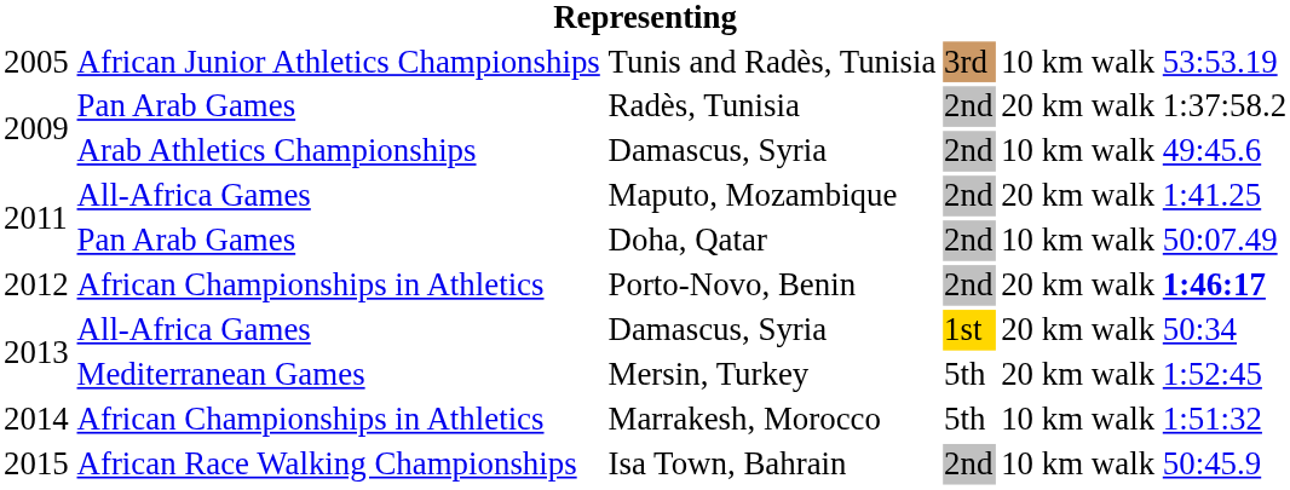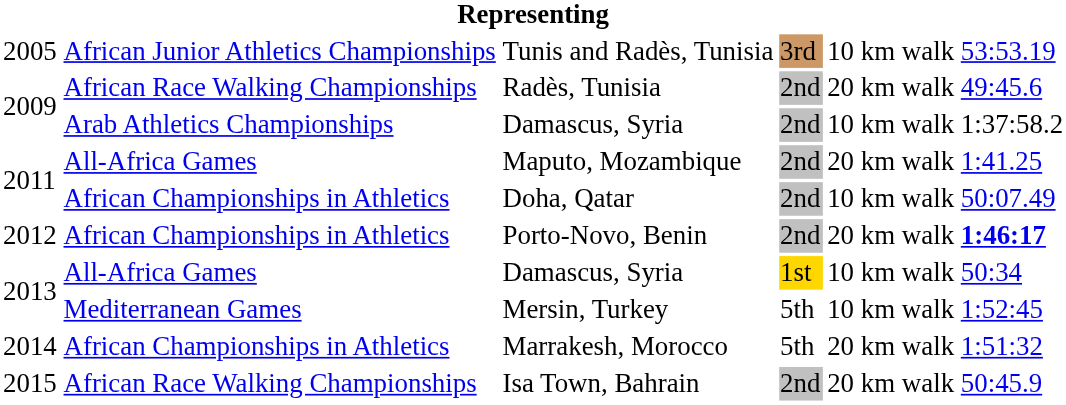 <table>
 <tr>
 <th colspan="6">Representing </th>
 </tr>
 <tr>
 <td>2005</td>
 <td><a href='#'>African Junior Athletics Championships</a></td>
 <td>Tunis and Radès, Tunisia</td>
 <td bgcolor=cc9966>3rd</td>
 <td>10 km walk</td>
 <td><a href='#'>53:53.19</a></td>
 </tr>
 <tr>
 <td rowspan=2>2009</td>
-<td><a href='#'>Pan Arab Games</a></td>
+<td><a href='#'>African Race Walking Championships</a></td>
 <td>Radès, Tunisia</td>
 <td bgcolor=silver>2nd</td>
 <td>20 km walk</td>
-<td>1:37:58.2</td>
+<td><a href='#'>49:45.6</a></td>
 </tr>
 <tr>
 <td><a href='#'>Arab Athletics Championships</a></td>
 <td>Damascus, Syria</td>
 <td bgcolor=silver>2nd</td>
 <td>10 km walk</td>
-<td><a href='#'>49:45.6</a></td>
+<td>1:37:58.2</td>
 </tr>
 <tr>
 <td rowspan=2>2011</td>
 <td><a href='#'>All-Africa Games</a></td>
 <td>Maputo, Mozambique</td>
 <td bgcolor=silver>2nd</td>
 <td>20 km walk</td>
 <td><a href='#'>1:41.25</a></td>
 </tr>
 <tr>
-<td><a href='#'>Pan Arab Games</a></td>
+<td><a href='#'>African Championships in Athletics</a></td>
 <td>Doha, Qatar</td>
 <td bgcolor=silver>2nd</td>
 <td>10 km walk</td>
 <td><a href='#'>50:07.49</a></td>
 </tr>
 <tr>
 <td>2012</td>
 <td><a href='#'>African Championships in Athletics</a></td>
 <td>Porto-Novo, Benin</td>
 <td bgcolor=silver>2nd</td>
 <td>20 km walk</td>
 <td><strong><a href='#'>1:46:17</a></strong></td>
 </tr>
 <tr>
 <td rowspan=2>2013</td>
 <td><a href='#'>All-Africa Games</a></td>
 <td>Damascus, Syria</td>
 <td bgcolor=gold>1st</td>
-<td>20 km walk</td>
+<td>10 km walk</td>
 <td><a href='#'>50:34</a></td>
 </tr>
 <tr>
 <td><a href='#'>Mediterranean Games</a></td>
 <td>Mersin, Turkey</td>
 <td>5th</td>
-<td>20 km walk</td>
+<td>10 km walk</td>
 <td><a href='#'>1:52:45</a></td>
 </tr>
 <tr>
 <td>2014</td>
 <td><a href='#'>African Championships in Athletics</a></td>
 <td>Marrakesh, Morocco</td>
 <td>5th</td>
-<td>10 km walk</td>
+<td>20 km walk</td>
 <td><a href='#'>1:51:32</a></td>
 </tr>
 <tr>
 <td>2015</td>
 <td><a href='#'>African Race Walking Championships</a></td>
 <td>Isa Town, Bahrain</td>
 <td bgcolor=silver>2nd</td>
-<td>10 km walk</td>
+<td>20 km walk</td>
 <td><a href='#'>50:45.9</a></td>
 </tr>
 </table>
